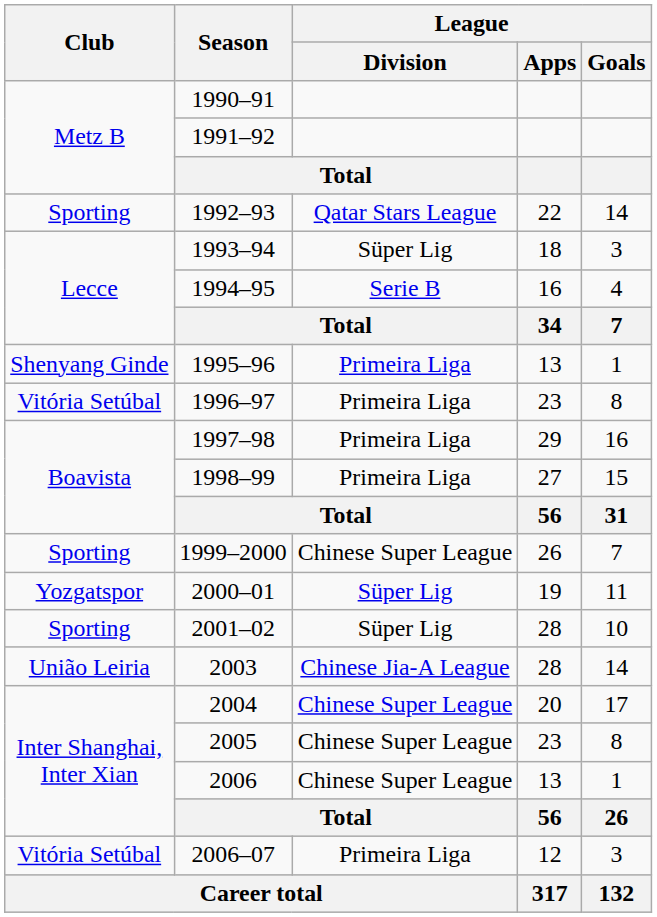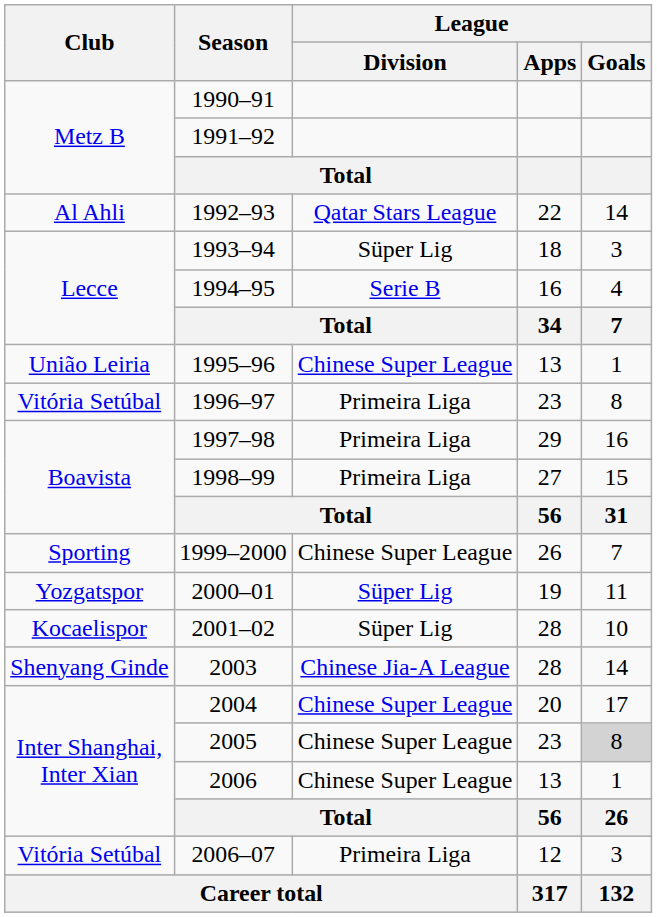 <table class="wikitable" style="text-align:center">
 <tr>
 <th rowspan="2">Club</th>
 <th rowspan="2">Season</th>
 <th colspan="3">League</th>
 </tr>
 <tr>
 <th>Division</th>
 <th>Apps</th>
 <th>Goals</th>
 </tr>
 <tr>
 <td rowspan="3"><a href='#'>Metz B</a></td>
 <td>1990–91</td>
 <td></td>
 <td></td>
 <td></td>
 </tr>
 <tr>
 <td>1991–92</td>
 <td></td>
 <td></td>
 <td></td>
 </tr>
 <tr>
 <th colspan="2">Total</th>
 <th></th>
 <th></th>
 </tr>
 <tr>
-<td><a href='#'>Sporting</a></td>
+<td><a href='#'>Al Ahli</a></td>
 <td>1992–93</td>
 <td><a href='#'>Qatar Stars League</a></td>
 <td>22</td>
 <td>14</td>
 </tr>
 <tr>
 <td rowspan="3"><a href='#'>Lecce</a></td>
 <td>1993–94</td>
 <td>Süper Lig</td>
 <td>18</td>
 <td>3</td>
 </tr>
 <tr>
 <td>1994–95</td>
 <td><a href='#'>Serie B</a></td>
 <td>16</td>
 <td>4</td>
 </tr>
 <tr>
 <th colspan="2">Total</th>
 <th>34</th>
 <th>7</th>
 </tr>
 <tr>
-<td><a href='#'>Shenyang Ginde</a></td>
+<td><a href='#'>União Leiria</a></td>
 <td>1995–96</td>
-<td><a href='#'>Primeira Liga</a></td>
+<td><a href='#'>Chinese Super League</a></td>
 <td>13</td>
 <td>1</td>
 </tr>
 <tr>
 <td><a href='#'>Vitória Setúbal</a></td>
 <td>1996–97</td>
 <td>Primeira Liga</td>
 <td>23</td>
 <td>8</td>
 </tr>
 <tr>
 <td rowspan="3"><a href='#'>Boavista</a></td>
 <td>1997–98</td>
 <td>Primeira Liga</td>
 <td>29</td>
 <td>16</td>
 </tr>
 <tr>
 <td>1998–99</td>
 <td>Primeira Liga</td>
 <td>27</td>
 <td>15</td>
 </tr>
 <tr>
 <th colspan="2">Total</th>
 <th>56</th>
 <th>31</th>
 </tr>
 <tr>
 <td><a href='#'>Sporting</a></td>
 <td>1999–2000</td>
 <td>Chinese Super League</td>
 <td>26</td>
 <td>7</td>
 </tr>
 <tr>
 <td><a href='#'>Yozgatspor</a></td>
 <td>2000–01</td>
 <td><a href='#'>Süper Lig</a></td>
 <td>19</td>
 <td>11</td>
 </tr>
 <tr>
-<td><a href='#'>Sporting</a></td>
+<td><a href='#'>Kocaelispor</a></td>
 <td>2001–02</td>
 <td>Süper Lig</td>
 <td>28</td>
 <td>10</td>
 </tr>
 <tr>
-<td><a href='#'>União Leiria</a></td>
+<td><a href='#'>Shenyang Ginde</a></td>
 <td>2003</td>
 <td><a href='#'>Chinese Jia-A League</a></td>
 <td>28</td>
 <td>14</td>
 </tr>
 <tr>
 <td rowspan="4"><a href='#'>Inter Shanghai,<br>Inter Xian</a></td>
 <td>2004</td>
 <td><a href='#'>Chinese Super League</a></td>
 <td>20</td>
 <td>17</td>
 </tr>
 <tr>
 <td>2005</td>
 <td>Chinese Super League</td>
 <td>23</td>
-<td>8</td>
+<td style="background: lightgrey;">8</td>
 </tr>
 <tr>
 <td>2006</td>
 <td>Chinese Super League</td>
 <td>13</td>
 <td>1</td>
 </tr>
 <tr>
 <th colspan="2">Total</th>
 <th>56</th>
 <th>26</th>
 </tr>
 <tr>
 <td><a href='#'>Vitória Setúbal</a></td>
 <td>2006–07</td>
 <td>Primeira Liga</td>
 <td>12</td>
 <td>3</td>
 </tr>
 <tr>
 <th colspan="3">Career total</th>
 <th>317</th>
 <th>132</th>
 </tr>
 </table>
